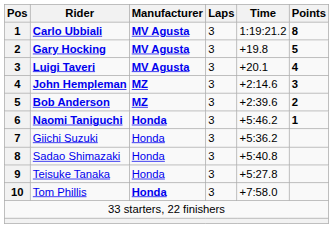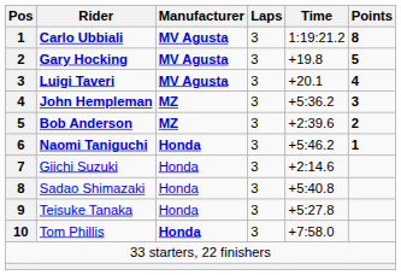 <table class="wikitable" style="font-size: 95%;">
 <tr>
 <th>Pos</th>
 <th>Rider</th>
 <th>Manufacturer</th>
 <th>Laps</th>
 <th>Time</th>
 <th>Points</th>
 </tr>
 <tr>
 <th>1</th>
 <td> <strong><a href='#'>Carlo Ubbiali</a></strong></td>
 <td><strong><a href='#'>MV Agusta</a></strong></td>
 <td>3</td>
 <td>1:19:21.2</td>
 <td><strong>8</strong></td>
 </tr>
 <tr>
 <th>2</th>
 <td> <strong><a href='#'>Gary Hocking</a></strong></td>
 <td><strong><a href='#'>MV Agusta</a></strong></td>
 <td>3</td>
 <td>+19.8</td>
 <td><strong>5</strong></td>
 </tr>
 <tr>
 <th>3</th>
 <td> <strong><a href='#'>Luigi Taveri</a></strong></td>
 <td><strong><a href='#'>MV Agusta</a></strong></td>
 <td>3</td>
 <td>+20.1</td>
 <td><strong>4</strong></td>
 </tr>
 <tr>
 <th>4</th>
 <td> <strong><a href='#'>John Hempleman</a></strong></td>
 <td><strong><a href='#'>MZ</a></strong></td>
 <td>3</td>
-<td>+2:14.6</td>
+<td>+5:36.2</td>
 <td><strong>3</strong></td>
 </tr>
 <tr>
 <th>5</th>
 <td> <strong><a href='#'>Bob Anderson</a></strong></td>
 <td><strong><a href='#'>MZ</a></strong></td>
 <td>3</td>
 <td>+2:39.6</td>
 <td><strong>2</strong></td>
 </tr>
 <tr>
 <th>6</th>
 <td> <strong><a href='#'>Naomi Taniguchi</a></strong></td>
 <td><strong><a href='#'>Honda</a></strong></td>
 <td>3</td>
 <td>+5:46.2</td>
 <td><strong>1</strong></td>
 </tr>
 <tr>
 <th>7</th>
 <td> <a href='#'>Giichi Suzuki</a></td>
 <td><a href='#'>Honda</a></td>
 <td>3</td>
-<td>+5:36.2</td>
+<td>+2:14.6</td>
 <td></td>
 </tr>
 <tr>
 <th>8</th>
 <td> <a href='#'>Sadao Shimazaki</a></td>
 <td><a href='#'>Honda</a></td>
 <td>3</td>
 <td>+5:40.8</td>
 <td></td>
 </tr>
 <tr>
 <th>9</th>
 <td> <a href='#'>Teisuke Tanaka</a></td>
 <td><a href='#'>Honda</a></td>
 <td>3</td>
 <td>+5:27.8</td>
 <td></td>
 </tr>
 <tr>
 <th>10</th>
 <td> <a href='#'>Tom Phillis</a></td>
 <td><strong><a href='#'>Honda</a></strong></td>
 <td>3</td>
 <td>+7:58.0</td>
 <td></td>
 </tr>
 <tr>
 <td colspan=6 align=center>33 starters, 22 finishers</td>
 </tr>
 <tr>
 <th colspan=6></th>
 </tr>
 </table>
